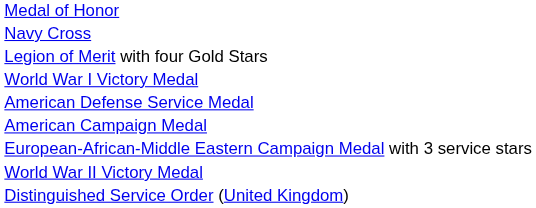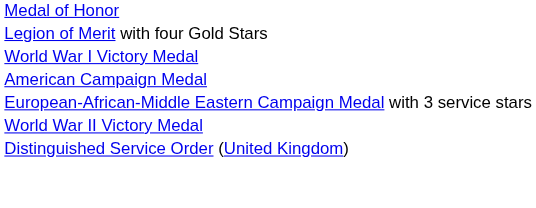 <table>
 <tr>
 <td></td>
 <td><a href='#'>Medal of Honor</a></td>
-</tr>
-<tr>
-<td></td>
-<td><a href='#'>Navy Cross</a></td>
 </tr>
 <tr>
 <td></td>
 <td><a href='#'>Legion of Merit</a> with four Gold Stars</td>
 </tr>
 <tr>
 <td></td>
 <td><a href='#'>World War I Victory Medal</a></td>
-</tr>
-<tr>
-<td></td>
-<td><a href='#'>American Defense Service Medal</a></td>
 </tr>
 <tr>
 <td></td>
 <td><a href='#'>American Campaign Medal</a></td>
 </tr>
 <tr>
 <td></td>
 <td><a href='#'>European-African-Middle Eastern Campaign Medal</a> with 3 service stars</td>
 </tr>
 <tr>
 <td></td>
 <td><a href='#'>World War II Victory Medal</a></td>
 </tr>
 <tr>
 <td></td>
 <td><a href='#'>Distinguished Service Order</a> (<a href='#'>United Kingdom</a>)</td>
 </tr>
 </table>
